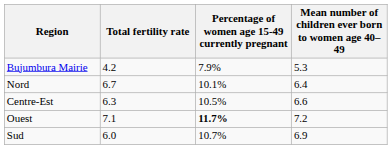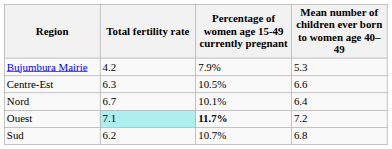 <table class="wikitable sortable">
 <tr>
 <th style="width:100pt;">Region</th>
 <th style="width:100pt;">Total fertility rate</th>
 <th style="width:100pt;">Percentage of women age 15-49 currently pregnant</th>
 <th style="width:100pt;">Mean number of children ever born to women age 40–49</th>
 </tr>
 <tr>
 <td><a href='#'>Bujumbura Mairie</a></td>
 <td>4.2</td>
 <td>7.9%</td>
 <td>5.3</td>
 </tr>
 <tr>
+<td>Centre-Est</td>
+<td>6.3</td>
+<td>10.5%</td>
+<td>6.6</td>
+</tr>
+<tr>
 <td>Nord</td>
 <td>6.7</td>
 <td>10.1%</td>
 <td>6.4</td>
 </tr>
 <tr>
-<td>Centre-Est</td>
-<td>6.3</td>
-<td>10.5%</td>
-<td>6.6</td>
-</tr>
-<tr>
 <td>Ouest</td>
-<td>7.1</td>
+<td style="background: paleturquoise;">7.1</td>
 <td><strong>11.7%</strong></td>
 <td>7.2</td>
 </tr>
 <tr>
 <td>Sud</td>
-<td>6.0</td>
+<td>6.2</td>
 <td>10.7%</td>
-<td>6.9</td>
+<td>6.8</td>
 </tr>
 </table>
